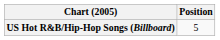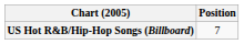 <table class="wikitable sortable plainrowheaders" style="text-align:center">
 <tr>
 <th scope="col">Chart (2005)</th>
 <th scope="col">Position</th>
 </tr>
 <tr>
 <th scope="row">US Hot R&B/Hip-Hop Songs (<em>Billboard</em>)</th>
-<td align="center">5</td>
+<td align="center">7</td>
 </tr>
 </table>
